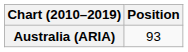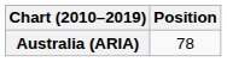 <table class="wikitable plainrowheaders" style="text-align:center">
 <tr>
 <th scope="col">Chart (2010–2019)</th>
 <th scope="col">Position</th>
 </tr>
 <tr>
 <th scope="row">Australia (ARIA)</th>
-<td>93</td>
+<td>78</td>
 </tr>
 </table>
